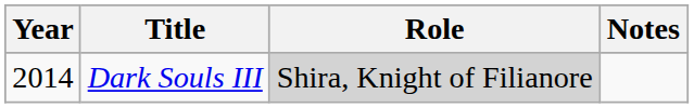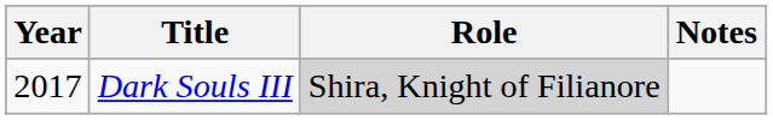 <table class="wikitable sortable">
 <tr>
 <th>Year</th>
 <th>Title</th>
 <th>Role</th>
 <th class="unsortable">Notes</th>
 </tr>
 <tr>
-<td>2014</td>
+<td>2017</td>
 <td><em><a href='#'>Dark Souls III</a></em></td>
 <td style="background: lightgrey;">Shira, Knight of Filianore</td>
 <td></td>
 </tr>
 </table>
